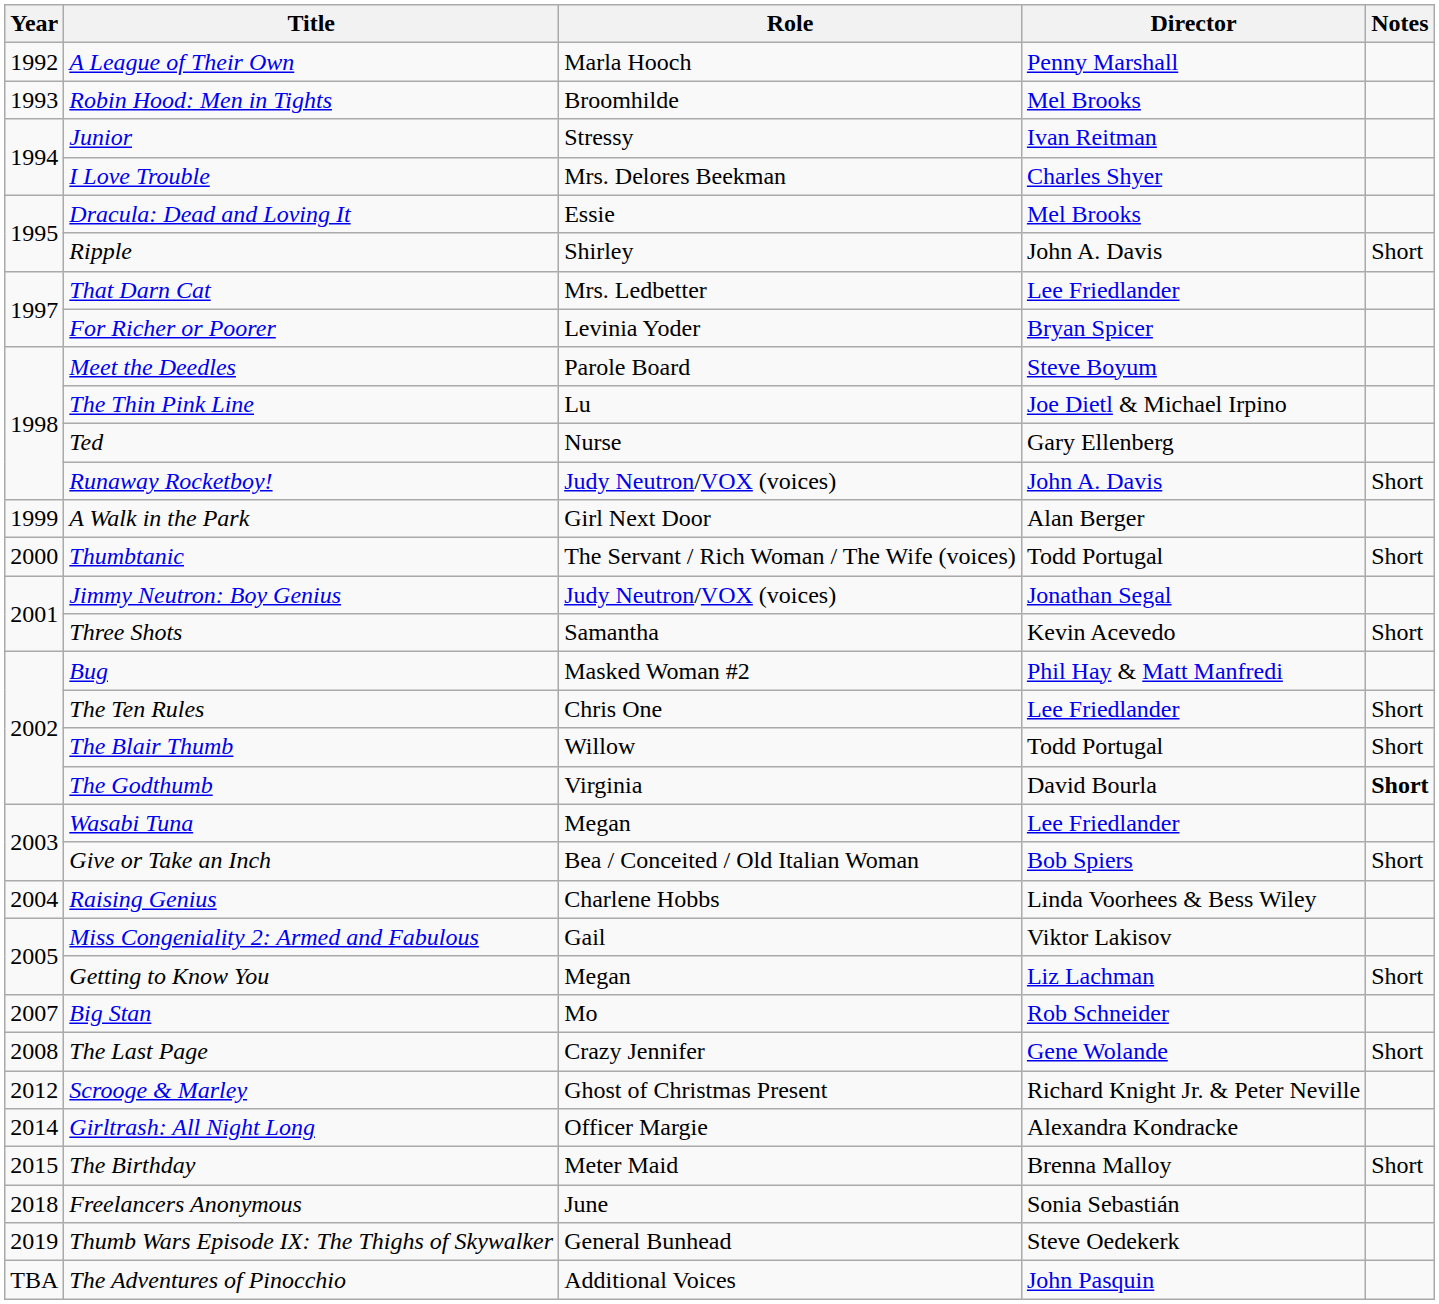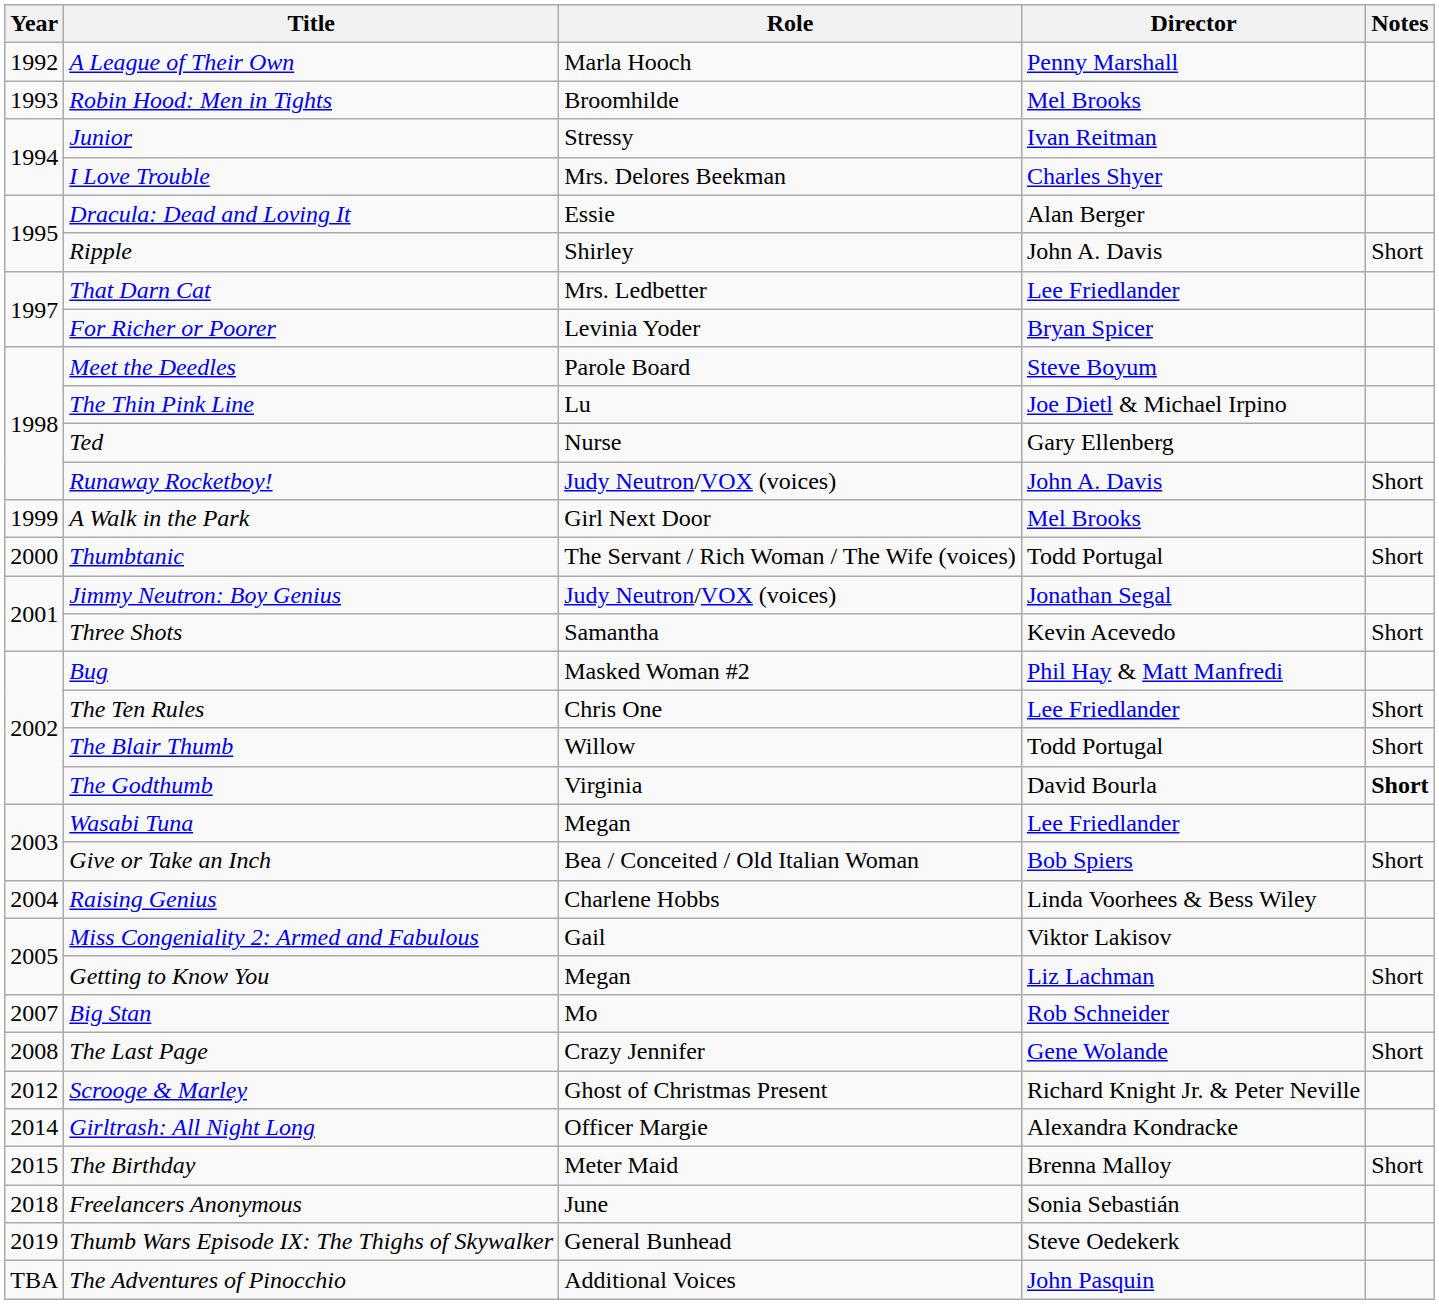 <table class="wikitable">
 <tr>
 <th>Year</th>
 <th>Title</th>
 <th>Role</th>
 <th>Director</th>
 <th>Notes</th>
 </tr>
 <tr>
 <td>1992</td>
 <td><em><a href='#'>A League of Their Own</a></em></td>
 <td>Marla Hooch</td>
 <td><a href='#'>Penny Marshall</a></td>
 <td></td>
 </tr>
 <tr>
 <td>1993</td>
 <td><em><a href='#'>Robin Hood: Men in Tights</a></em></td>
 <td>Broomhilde</td>
 <td><a href='#'>Mel Brooks</a></td>
 <td></td>
 </tr>
 <tr>
 <td rowspan=2>1994</td>
 <td><em><a href='#'>Junior</a></em></td>
 <td>Stressy</td>
 <td><a href='#'>Ivan Reitman</a></td>
 <td></td>
 </tr>
 <tr>
 <td><em><a href='#'>I Love Trouble</a></em></td>
 <td>Mrs. Delores Beekman</td>
 <td><a href='#'>Charles Shyer</a></td>
 <td></td>
 </tr>
 <tr>
 <td rowspan=2>1995</td>
 <td><em><a href='#'>Dracula: Dead and Loving It</a></em></td>
 <td>Essie</td>
-<td><a href='#'>Mel Brooks</a></td>
+<td>Alan Berger</td>
 <td></td>
 </tr>
 <tr>
 <td><em>Ripple</em></td>
 <td>Shirley</td>
 <td>John A. Davis</td>
 <td>Short</td>
 </tr>
 <tr>
 <td rowspan=2>1997</td>
 <td><em><a href='#'>That Darn Cat</a></em></td>
 <td>Mrs. Ledbetter</td>
 <td><a href='#'>Lee Friedlander</a></td>
 <td></td>
 </tr>
 <tr>
 <td><em><a href='#'>For Richer or Poorer</a></em></td>
 <td>Levinia Yoder</td>
 <td><a href='#'>Bryan Spicer</a></td>
 <td></td>
 </tr>
 <tr>
 <td rowspan=4>1998</td>
 <td><em><a href='#'>Meet the Deedles</a></em></td>
 <td>Parole Board</td>
 <td><a href='#'>Steve Boyum</a></td>
 <td></td>
 </tr>
 <tr>
 <td><em><a href='#'>The Thin Pink Line</a></em></td>
 <td>Lu</td>
 <td><a href='#'>Joe Dietl</a> & Michael Irpino</td>
 <td></td>
 </tr>
 <tr>
 <td><em>Ted</em></td>
 <td>Nurse</td>
 <td>Gary Ellenberg</td>
 <td></td>
 </tr>
 <tr>
 <td><em><a href='#'>Runaway Rocketboy!</a></em></td>
 <td><a href='#'>Judy Neutron</a>/<a href='#'>VOX</a> (voices)</td>
 <td><a href='#'>John A. Davis</a></td>
 <td>Short</td>
 </tr>
 <tr>
 <td>1999</td>
 <td><em>A Walk in the Park</em></td>
 <td>Girl Next Door</td>
-<td>Alan Berger</td>
+<td><a href='#'>Mel Brooks</a></td>
 <td></td>
 </tr>
 <tr>
 <td>2000</td>
 <td><em><a href='#'>Thumbtanic</a></em></td>
 <td>The Servant / Rich Woman / The Wife (voices)</td>
 <td>Todd Portugal</td>
 <td>Short</td>
 </tr>
 <tr>
 <td rowspan=2>2001</td>
 <td><em><a href='#'>Jimmy Neutron: Boy Genius</a></em></td>
 <td><a href='#'>Judy Neutron</a>/<a href='#'>VOX</a> (voices)</td>
 <td><a href='#'>Jonathan Segal</a></td>
 <td></td>
 </tr>
 <tr>
 <td><em>Three Shots</em></td>
 <td>Samantha</td>
 <td>Kevin Acevedo</td>
 <td>Short</td>
 </tr>
 <tr>
 <td rowspan=4>2002</td>
 <td><em><a href='#'>Bug</a></em></td>
 <td>Masked Woman #2</td>
 <td><a href='#'>Phil Hay</a> & <a href='#'>Matt Manfredi</a></td>
 <td></td>
 </tr>
 <tr>
 <td><em>The Ten Rules</em></td>
 <td>Chris One</td>
 <td><a href='#'>Lee Friedlander</a></td>
 <td>Short</td>
 </tr>
 <tr>
 <td><em><a href='#'>The Blair Thumb</a></em></td>
 <td>Willow</td>
 <td>Todd Portugal</td>
 <td>Short</td>
 </tr>
 <tr>
 <td><em><a href='#'>The Godthumb</a></em></td>
 <td>Virginia</td>
 <td>David Bourla</td>
 <td><strong>Short</strong></td>
 </tr>
 <tr>
 <td rowspan=2>2003</td>
 <td><em><a href='#'>Wasabi Tuna</a></em></td>
 <td>Megan</td>
 <td><a href='#'>Lee Friedlander</a></td>
 <td></td>
 </tr>
 <tr>
 <td><em>Give or Take an Inch</em></td>
 <td>Bea / Conceited / Old Italian Woman</td>
 <td><a href='#'>Bob Spiers</a></td>
 <td>Short</td>
 </tr>
 <tr>
 <td>2004</td>
 <td><em><a href='#'>Raising Genius</a></em></td>
 <td>Charlene Hobbs</td>
 <td>Linda Voorhees & Bess Wiley</td>
 <td></td>
 </tr>
 <tr>
 <td rowspan=2>2005</td>
 <td><em><a href='#'>Miss Congeniality 2: Armed and Fabulous</a></em></td>
 <td>Gail</td>
 <td>Viktor Lakisov</td>
 <td></td>
 </tr>
 <tr>
 <td><em>Getting to Know You</em></td>
 <td>Megan</td>
 <td><a href='#'>Liz Lachman</a></td>
 <td>Short</td>
 </tr>
 <tr>
 <td>2007</td>
 <td><em><a href='#'>Big Stan</a></em></td>
 <td>Mo</td>
 <td><a href='#'>Rob Schneider</a></td>
 <td></td>
 </tr>
 <tr>
 <td>2008</td>
 <td><em>The Last Page</em></td>
 <td>Crazy Jennifer</td>
 <td><a href='#'>Gene Wolande</a></td>
 <td>Short</td>
 </tr>
 <tr>
 <td>2012</td>
 <td><em><a href='#'>Scrooge & Marley</a></em></td>
 <td>Ghost of Christmas Present</td>
 <td>Richard Knight Jr. & Peter Neville</td>
 <td></td>
 </tr>
 <tr>
 <td>2014</td>
 <td><em><a href='#'>Girltrash: All Night Long</a></em></td>
 <td>Officer Margie</td>
 <td>Alexandra Kondracke</td>
 <td></td>
 </tr>
 <tr>
 <td>2015</td>
 <td><em>The Birthday</em></td>
 <td>Meter Maid</td>
 <td>Brenna Malloy</td>
 <td>Short</td>
 </tr>
 <tr>
 <td>2018</td>
 <td><em>Freelancers Anonymous</em></td>
 <td>June</td>
 <td>Sonia Sebastián</td>
 <td></td>
 </tr>
 <tr>
 <td>2019</td>
 <td><em>Thumb Wars Episode IX: The Thighs of Skywalker</em></td>
 <td>General Bunhead</td>
 <td>Steve Oedekerk</td>
 <td></td>
 </tr>
 <tr>
 <td>TBA</td>
 <td><em>The Adventures of Pinocchio</em></td>
 <td>Additional Voices</td>
 <td><a href='#'>John Pasquin</a></td>
 <td></td>
 </tr>
 </table>
